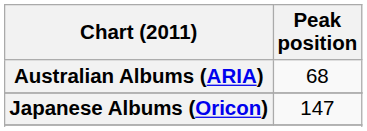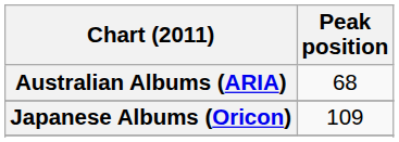 <table class="wikitable sortable plainrowheaders" style="text-align:center">
 <tr>
 <th scope="col">Chart (2011)</th>
 <th scope="col">Peak<br>position</th>
 </tr>
 <tr>
 <th scope="row">Australian Albums (<a href='#'>ARIA</a>)</th>
 <td>68</td>
 </tr>
 <tr>
 </tr>
 <tr>
 </tr>
 <tr>
 </tr>
 <tr>
 </tr>
 <tr>
 </tr>
 <tr>
 </tr>
 <tr>
 <th scope="row">Japanese Albums (<a href='#'>Oricon</a>)</th>
-<td>147</td>
+<td>109</td>
 </tr>
 <tr>
 </tr>
 <tr>
 </tr>
 <tr>
 </tr>
 <tr>
 </tr>
 <tr>
 </tr>
 <tr>
 </tr>
 </table>
